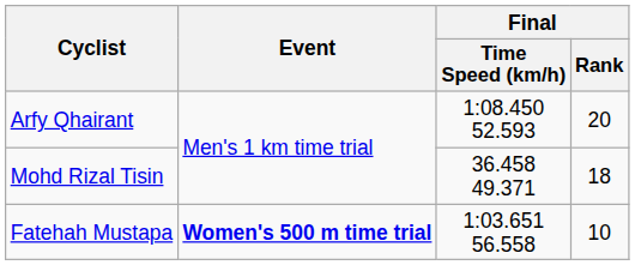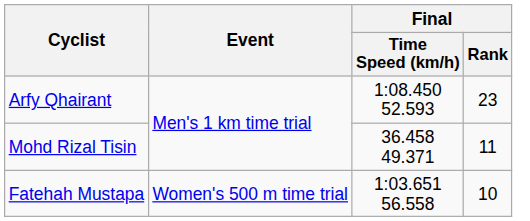 <table class="wikitable" style="font-size:90%">
 <tr>
 <th rowspan=2>Cyclist</th>
 <th rowspan=2>Event</th>
 <th colspan=2>Final</th>
 </tr>
 <tr style="font-size:95%">
 <th>Time<br>Speed (km/h)</th>
 <th>Rank</th>
 </tr>
 <tr align=center>
 <td align=left><a href='#'>Arfy Qhairant</a></td>
 <td align=left rowspan=2><a href='#'>Men's 1 km time trial</a></td>
 <td>1:08.450<br>52.593</td>
-<td>20</td>
+<td>23</td>
 </tr>
 <tr align=center>
 <td align=left><a href='#'>Mohd Rizal Tisin</a></td>
 <td>36.458<br>49.371</td>
-<td>18</td>
+<td>11</td>
 </tr>
 <tr align=center>
 <td align=left><a href='#'>Fatehah Mustapa</a></td>
-<td align=left><strong><a href='#'>Women's 500 m time trial</a></strong></td>
+<td align=left><a href='#'>Women's 500 m time trial</a></td>
 <td>1:03.651<br>56.558</td>
 <td>10</td>
 </tr>
 </table>
